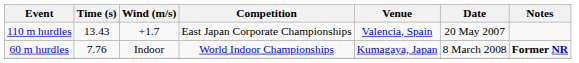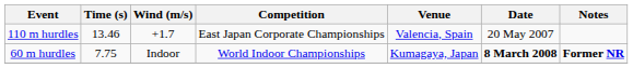 <table class="wikitable" style=text-align:center>
 <tr>
 <th>Event</th>
 <th>Time (s)</th>
 <th>Wind (m/s)</th>
 <th>Competition</th>
 <th>Venue</th>
 <th>Date</th>
 <th>Notes</th>
 </tr>
 <tr>
 <td><a href='#'>110&nbsp;m hurdles</a></td>
-<td>13.43</td>
+<td>13.46</td>
 <td>+1.7</td>
 <td>East Japan Corporate Championships</td>
 <td><a href='#'>Valencia, Spain</a></td>
 <td>20 May 2007</td>
 <td></td>
 </tr>
 <tr>
 <td><a href='#'>60&nbsp;m hurdles</a></td>
-<td>7.76</td>
+<td>7.75</td>
 <td>Indoor</td>
 <td><a href='#'>World Indoor Championships</a></td>
 <td><a href='#'>Kumagaya, Japan</a></td>
-<td>8 March 2008</td>
+<td><strong>8 March 2008</strong></td>
 <td><strong>Former <a href='#'>NR</a></strong></td>
 </tr>
 <tr>
 </tr>
 </table>
